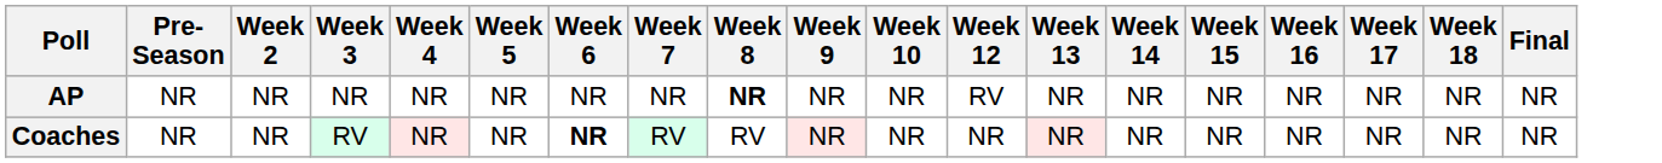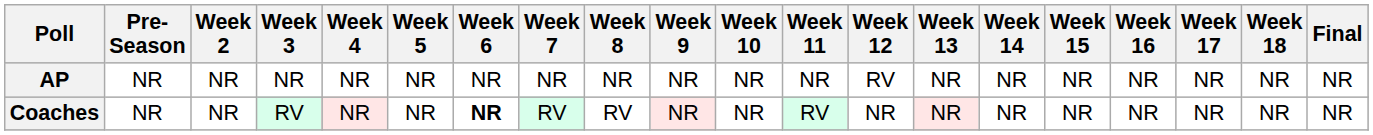 <table class="wikitable" style="white-space:nowrap;font-size:90%">
 <tr>
 <th>Poll</th>
 <th>Pre-<br>Season</th>
 <th>Week<br>2</th>
 <th>Week<br>3</th>
 <th>Week<br>4</th>
 <th>Week<br>5</th>
 <th>Week<br>6</th>
 <th>Week<br>7</th>
 <th>Week<br>8</th>
 <th>Week<br>9</th>
 <th>Week<br>10</th>
+<th>Week<br>11</th>
 <th>Week<br>12</th>
 <th>Week<br>13</th>
 <th>Week<br>14</th>
 <th>Week<br>15</th>
 <th>Week<br>16</th>
 <th>Week<br>17</th>
 <th>Week<br>18</th>
 <th>Final</th>
 </tr>
 <tr style="text-align:center;">
 <th>AP</th>
 <td style="background:#FFF;">NR</td>
 <td style="background:#FFF;">NR</td>
 <td style="background:#FFF;">NR</td>
 <td style="background:#FFF;">NR</td>
 <td style="background:#FFF;">NR</td>
 <td style="background:#FFF;">NR</td>
 <td style="background:#FFF;">NR</td>
-<td style="background:#FFF;"><strong>NR</strong></td>
+<td style="background:#FFF;">NR</td>
+<td style="background:#FFF;">NR</td>
 <td style="background:#FFF;">NR</td>
 <td style="background:#FFF;">NR</td>
 <td style="background:#FFF;">RV</td>
 <td style="background:#FFF;">NR</td>
 <td style="background:#FFF;">NR</td>
 <td style="background:#FFF;">NR</td>
 <td style="background:#FFF;">NR</td>
 <td style="background:#FFF;">NR</td>
 <td style="background:#FFF;">NR</td>
 <td style="background:#FFF;">NR</td>
 </tr>
 <tr style="text-align:center;">
 <th>Coaches</th>
 <td style="background:#FFF;">NR</td>
 <td style="background:#FFF;">NR</td>
 <td style="background:#D8FFEB;">RV</td>
 <td style="background:#FFE6E6;">NR</td>
 <td style="background:#FFF;">NR</td>
 <td style="background:#FFF;"><strong>NR</strong></td>
 <td style="background:#D8FFEB;">RV</td>
 <td style="background:#FFF;">RV</td>
 <td style="background:#FFE6E6;">NR</td>
 <td style="background:#FFF;">NR</td>
+<td style="background:#D8FFEB;">RV</td>
 <td style="background:#FFF;">NR</td>
 <td style="background:#FFE6E6;">NR</td>
 <td style="background:#FFF;">NR</td>
 <td style="background:#FFF;">NR</td>
 <td style="background:#FFF;">NR</td>
 <td style="background:#FFF;">NR</td>
 <td style="background:#FFF;">NR</td>
 <td style="background:#FFF;">NR</td>
 </tr>
 </table>
